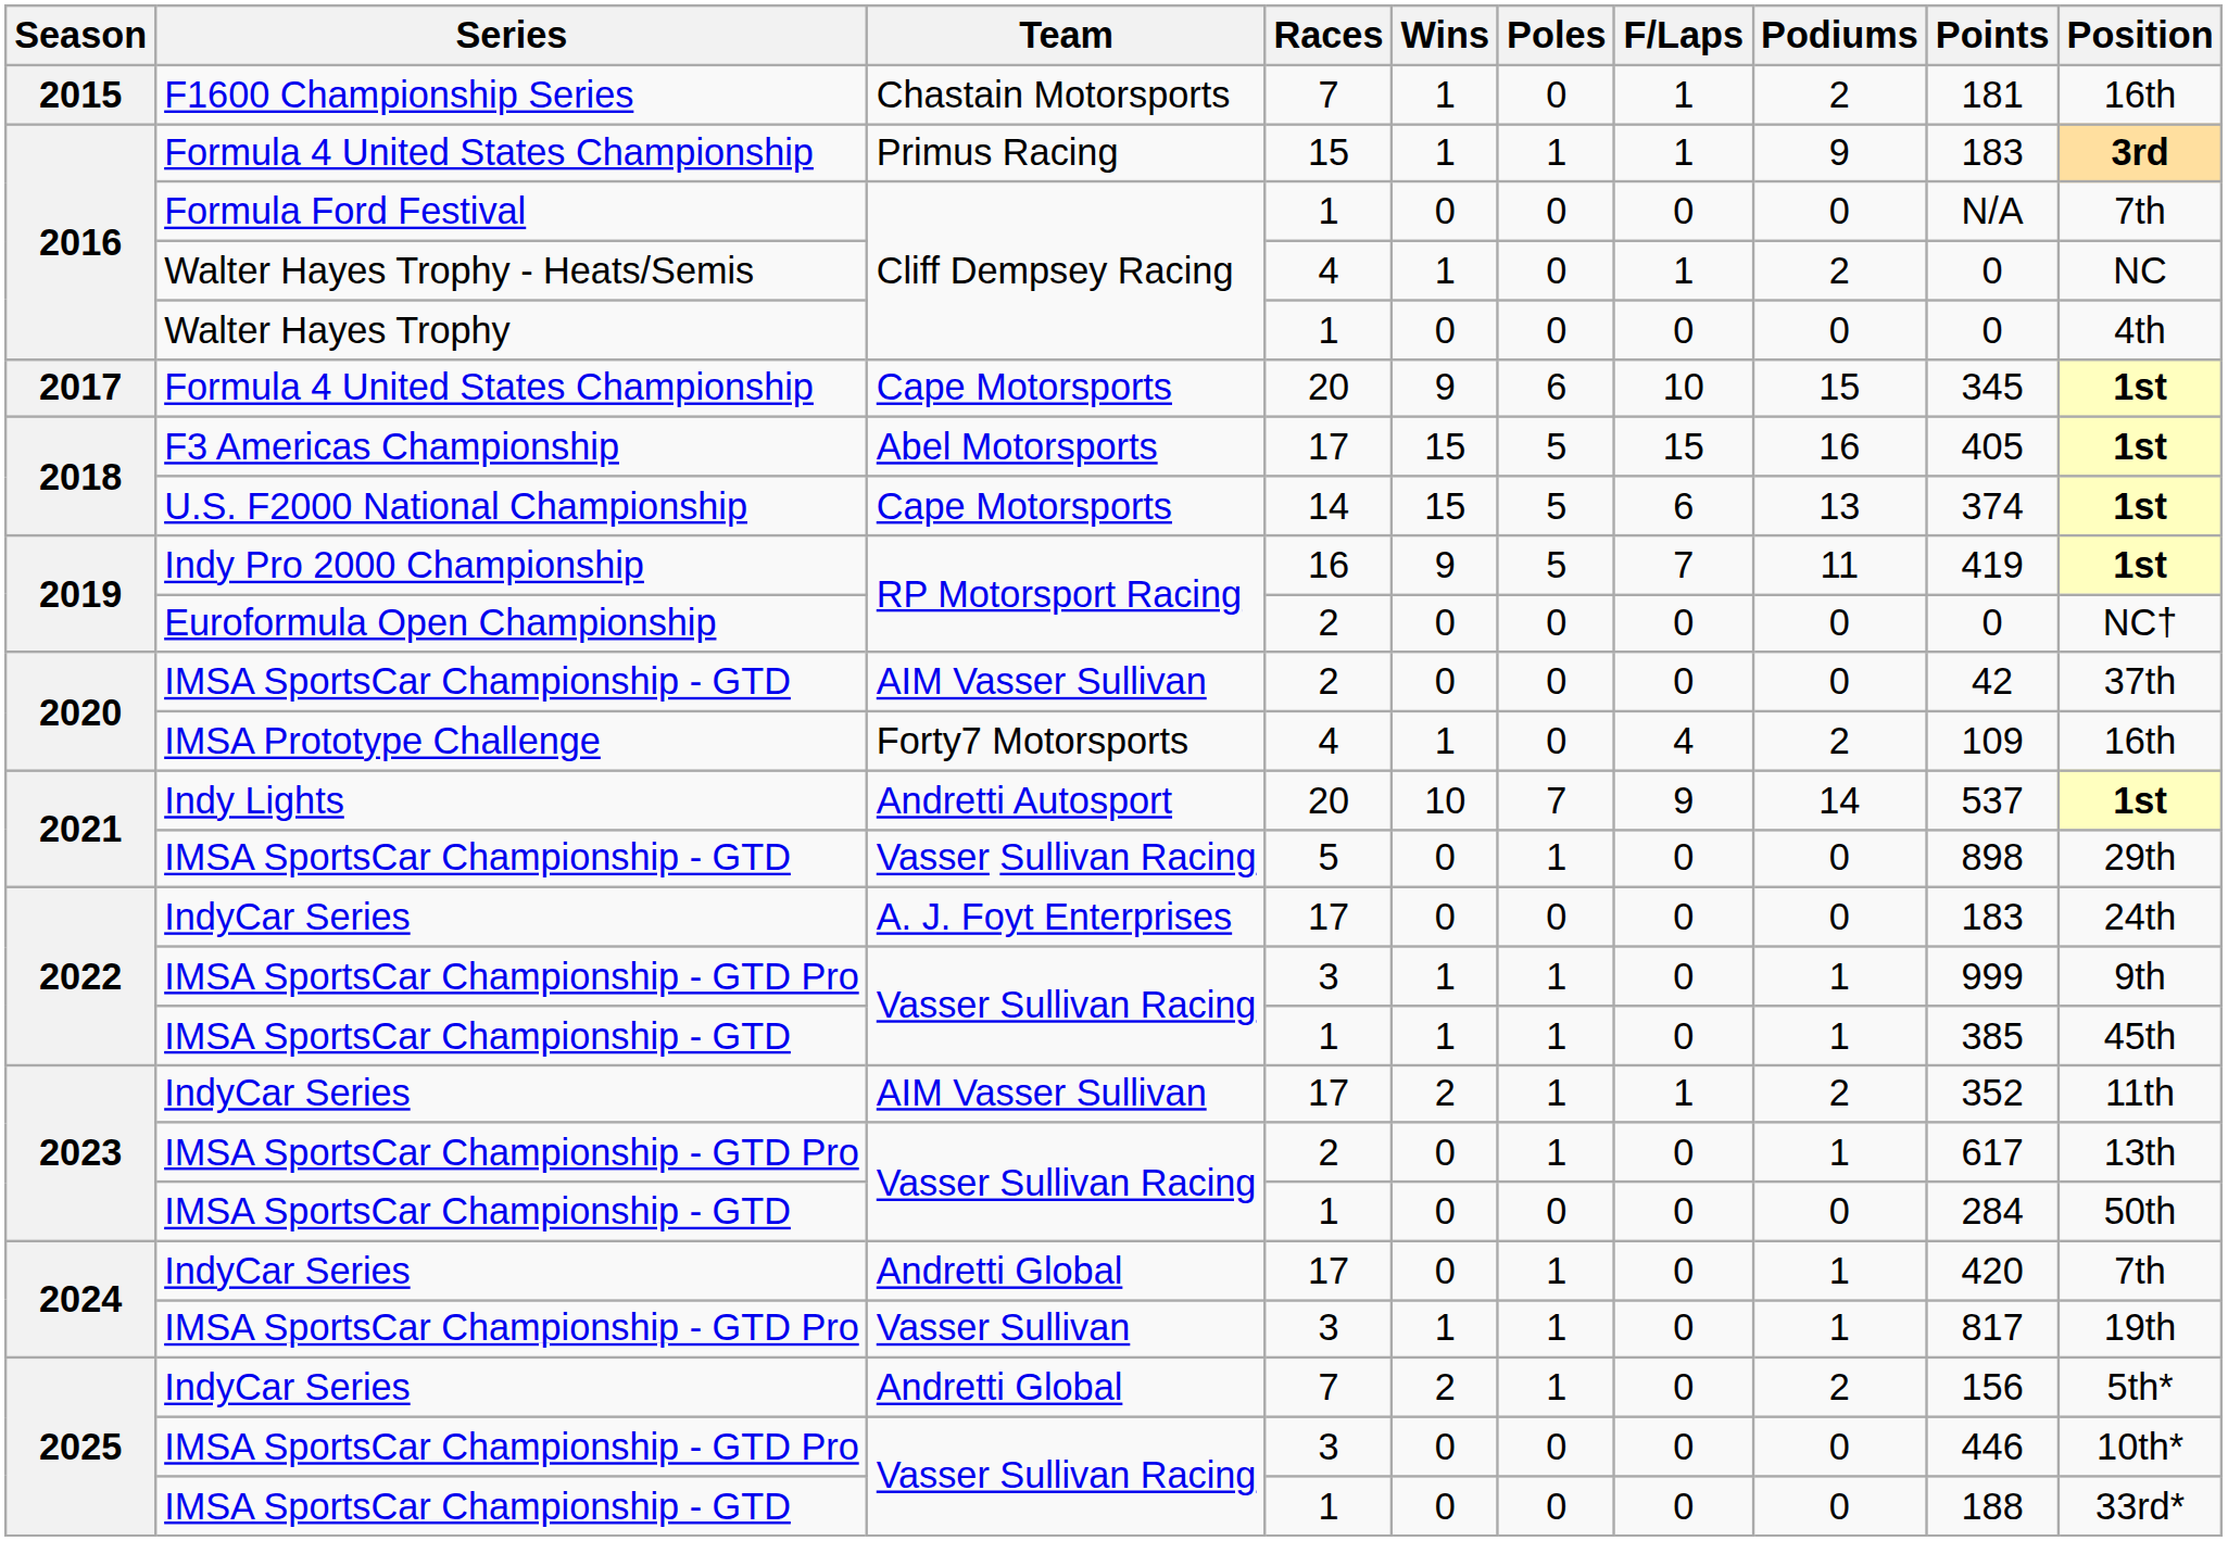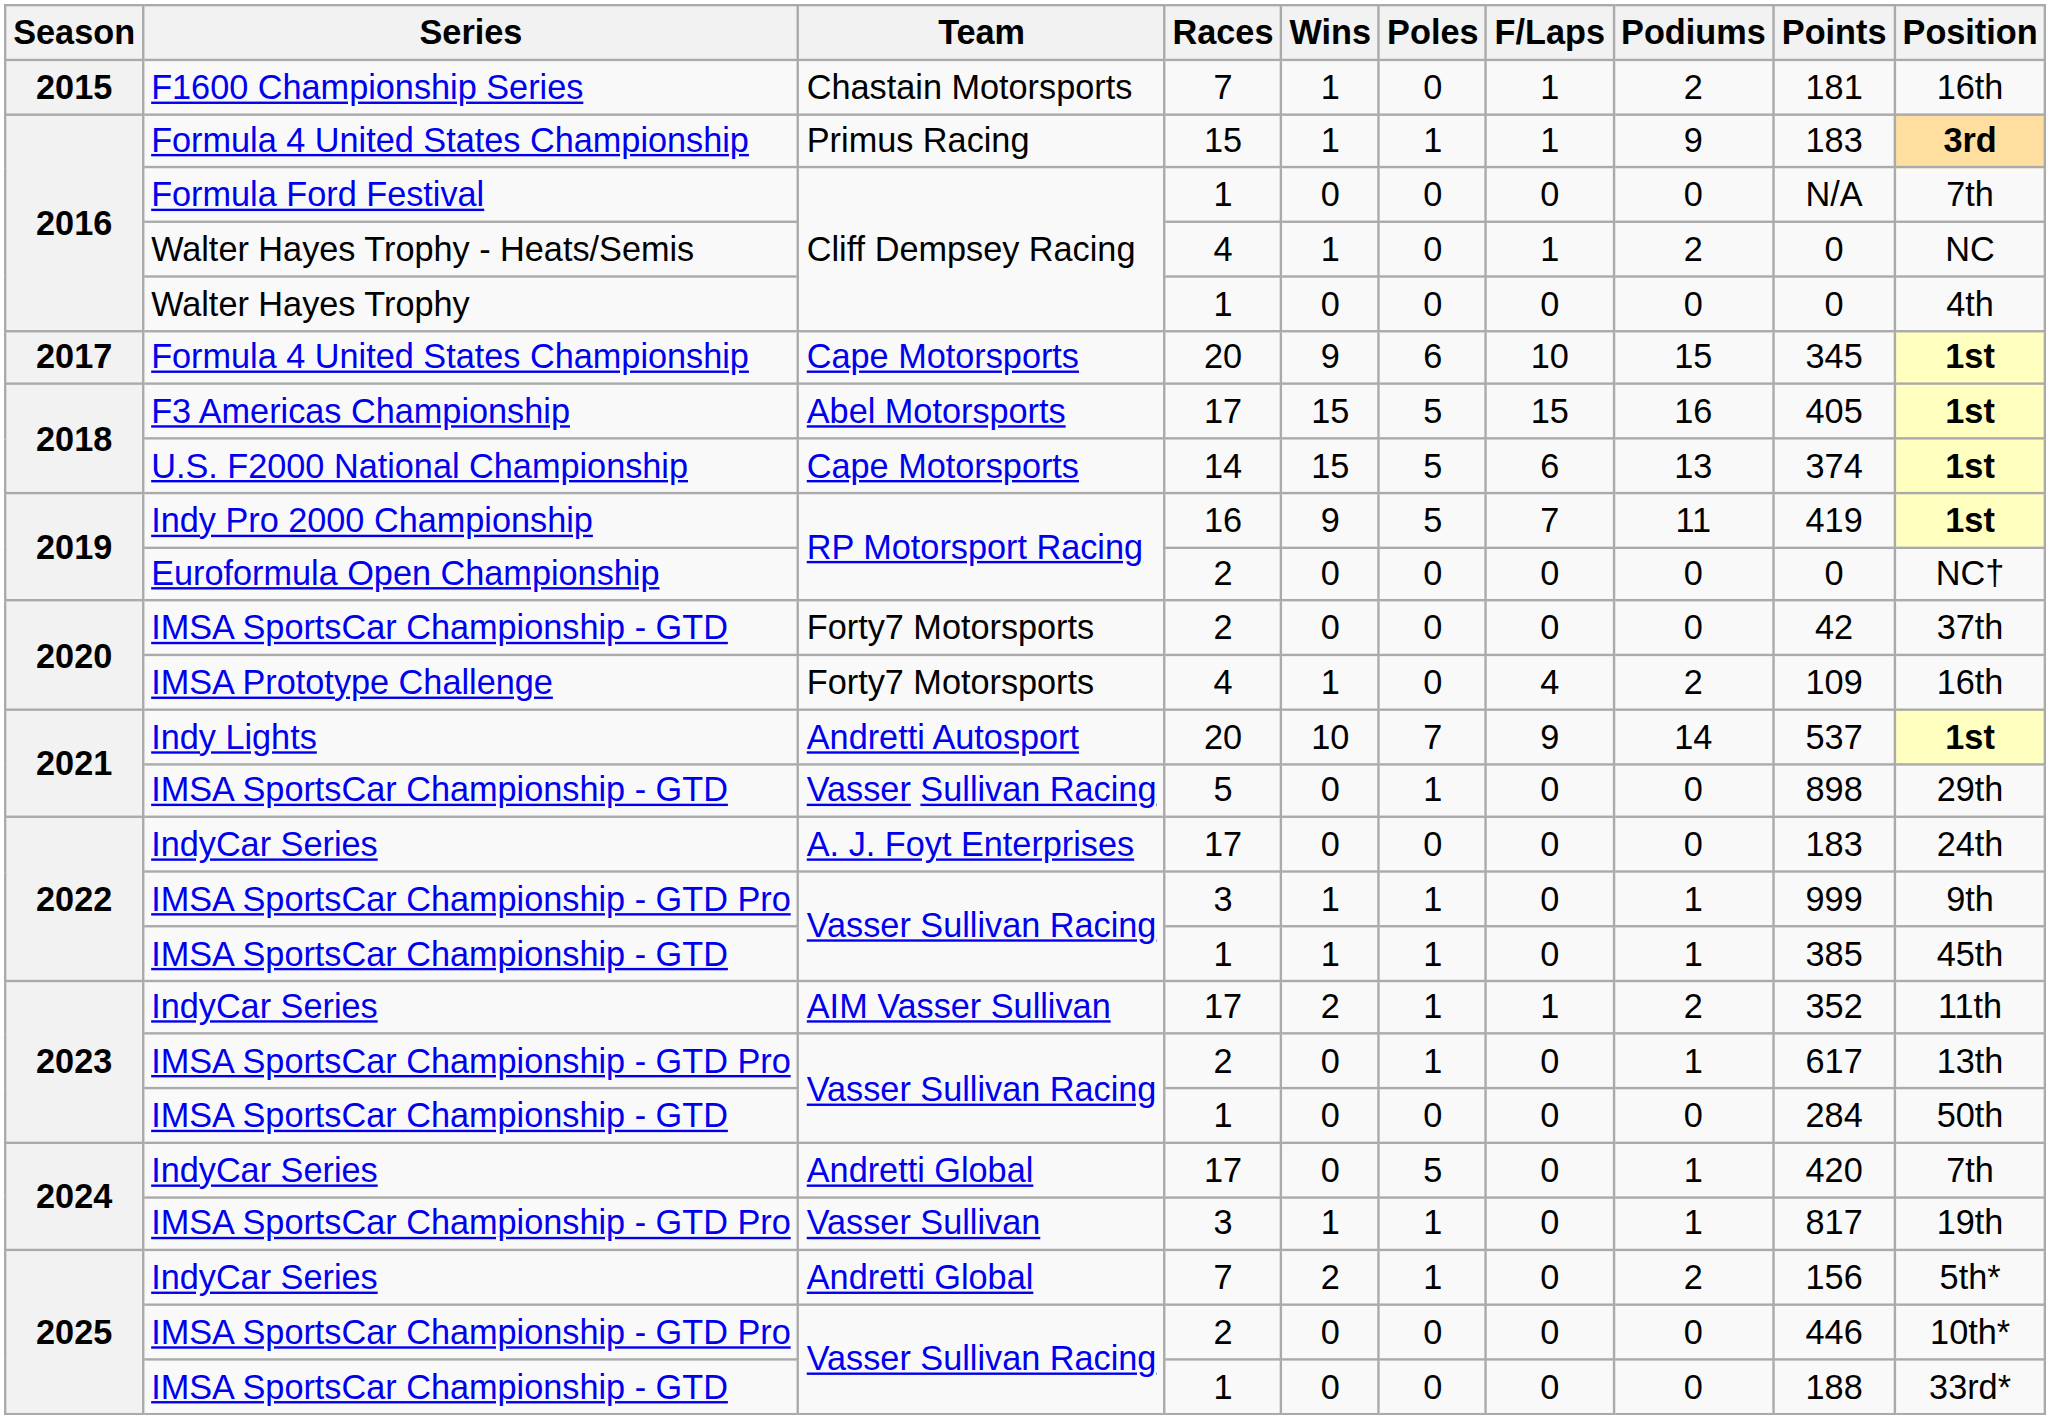 <table class="wikitable" style="font-size: 90%; text-align:center">
 <tr>
 <th>Season</th>
 <th>Series</th>
 <th>Team</th>
 <th>Races</th>
 <th>Wins</th>
 <th>Poles</th>
 <th>F/Laps</th>
 <th>Podiums</th>
 <th>Points</th>
 <th>Position</th>
 </tr>
 <tr>
 <th>2015</th>
 <td align=left><a href='#'>F1600 Championship Series</a></td>
 <td align=left>Chastain Motorsports</td>
 <td>7</td>
 <td>1</td>
 <td>0</td>
 <td>1</td>
 <td>2</td>
 <td>181</td>
 <td>16th</td>
 </tr>
 <tr>
 <th rowspan=4>2016</th>
 <td align=left nowrap><a href='#'>Formula 4 United States Championship</a></td>
 <td align=left>Primus Racing</td>
 <td>15</td>
 <td>1</td>
 <td>1</td>
 <td>1</td>
 <td>9</td>
 <td>183</td>
 <td style="background:#FFDF9F;"><strong>3rd</strong></td>
 </tr>
 <tr>
 <td align=left><a href='#'>Formula Ford Festival</a></td>
 <td align=left rowspan=3 nowrap>Cliff Dempsey Racing</td>
 <td>1</td>
 <td>0</td>
 <td>0</td>
 <td>0</td>
 <td>0</td>
 <td>N/A</td>
 <td>7th</td>
 </tr>
 <tr>
 <td align=left>Walter Hayes Trophy - Heats/Semis</td>
 <td>4</td>
 <td>1</td>
 <td>0</td>
 <td>1</td>
 <td>2</td>
 <td>0</td>
 <td>NC</td>
 </tr>
 <tr>
 <td align=left>Walter Hayes Trophy</td>
 <td>1</td>
 <td>0</td>
 <td>0</td>
 <td>0</td>
 <td>0</td>
 <td>0</td>
 <td>4th</td>
 </tr>
 <tr>
 <th>2017</th>
 <td align=left><a href='#'>Formula 4 United States Championship</a></td>
 <td align=left><a href='#'>Cape Motorsports</a></td>
 <td>20</td>
 <td>9</td>
 <td>6</td>
 <td>10</td>
 <td>15</td>
 <td>345</td>
 <td style="background:#FFFFBF;"><strong>1st</strong></td>
 </tr>
 <tr>
 <th rowspan=2>2018</th>
 <td align=left><a href='#'>F3 Americas Championship</a></td>
 <td align=left><a href='#'>Abel Motorsports</a></td>
 <td>17</td>
 <td>15</td>
 <td>5</td>
 <td>15</td>
 <td>16</td>
 <td>405</td>
 <td style="background:#FFFFBF;"><strong>1st</strong></td>
 </tr>
 <tr>
 <td align=left><a href='#'>U.S. F2000 National Championship</a></td>
 <td align=left><a href='#'>Cape Motorsports</a></td>
 <td>14</td>
 <td>15</td>
 <td>5</td>
 <td>6</td>
 <td>13</td>
 <td>374</td>
 <td style="background:#FFFFBF;"><strong>1st</strong></td>
 </tr>
 <tr>
 <th rowspan=2>2019</th>
 <td align=left><a href='#'>Indy Pro 2000 Championship</a></td>
 <td align=left rowspan=2><a href='#'>RP Motorsport Racing</a></td>
 <td>16</td>
 <td>9</td>
 <td>5</td>
 <td>7</td>
 <td>11</td>
 <td>419</td>
 <td style="background:#FFFFBF;"><strong>1st</strong></td>
 </tr>
 <tr>
 <td align=left><a href='#'>Euroformula Open Championship</a></td>
 <td>2</td>
 <td>0</td>
 <td>0</td>
 <td>0</td>
 <td>0</td>
 <td>0</td>
 <td>NC†</td>
 </tr>
 <tr>
 <th rowspan=2>2020</th>
 <td align=left><a href='#'>IMSA SportsCar Championship - GTD</a></td>
-<td align=left><a href='#'>AIM Vasser Sullivan</a></td>
+<td align=left>Forty7 Motorsports</td>
 <td>2</td>
 <td>0</td>
 <td>0</td>
 <td>0</td>
 <td>0</td>
 <td>42</td>
 <td>37th</td>
 </tr>
 <tr>
 <td align=left><a href='#'>IMSA Prototype Challenge</a></td>
 <td align=left>Forty7 Motorsports</td>
 <td>4</td>
 <td>1</td>
 <td>0</td>
 <td>4</td>
 <td>2</td>
 <td>109</td>
 <td>16th</td>
 </tr>
 <tr>
 <th rowspan=2>2021</th>
 <td align=left><a href='#'>Indy Lights</a></td>
 <td align=left><a href='#'>Andretti Autosport</a></td>
 <td>20</td>
 <td>10</td>
 <td>7</td>
 <td>9</td>
 <td>14</td>
 <td>537</td>
 <td style="background:#FFFFBF;"><strong>1st</strong></td>
 </tr>
 <tr>
 <td align=left><a href='#'>IMSA SportsCar Championship - GTD</a></td>
 <td align=left><a href='#'>Vasser</a> <a href='#'>Sullivan Racing</a></td>
 <td>5</td>
 <td>0</td>
 <td>1</td>
 <td>0</td>
 <td>0</td>
 <td>898</td>
 <td>29th</td>
 </tr>
 <tr>
 <th rowspan="3">2022</th>
 <td align=left><a href='#'>IndyCar Series</a></td>
 <td align=left><a href='#'>A. J. Foyt Enterprises</a></td>
 <td>17</td>
 <td>0</td>
 <td>0</td>
 <td>0</td>
 <td>0</td>
 <td>183</td>
 <td>24th</td>
 </tr>
 <tr>
 <td align=left><a href='#'>IMSA SportsCar Championship - GTD Pro</a></td>
 <td rowspan="2" align="left"><a href='#'>Vasser Sullivan Racing</a></td>
 <td>3</td>
 <td>1</td>
 <td>1</td>
 <td>0</td>
 <td>1</td>
 <td>999</td>
 <td>9th</td>
 </tr>
 <tr>
 <td align=left><a href='#'>IMSA SportsCar Championship - GTD</a></td>
 <td>1</td>
 <td>1</td>
 <td>1</td>
 <td>0</td>
 <td>1</td>
 <td>385</td>
 <td>45th</td>
 </tr>
 <tr>
 <th rowspan="3">2023</th>
 <td align=left><a href='#'>IndyCar Series</a></td>
 <td align=left><a href='#'>AIM Vasser Sullivan</a></td>
 <td>17</td>
 <td>2</td>
 <td>1</td>
 <td>1</td>
 <td>2</td>
 <td>352</td>
 <td>11th</td>
 </tr>
 <tr>
 <td align=left><a href='#'>IMSA SportsCar Championship - GTD Pro</a></td>
 <td rowspan="2" align=left><a href='#'>Vasser Sullivan Racing</a></td>
 <td>2</td>
 <td>0</td>
 <td>1</td>
 <td>0</td>
 <td>1</td>
 <td>617</td>
 <td>13th</td>
 </tr>
 <tr>
 <td align="left"><a href='#'>IMSA SportsCar Championship - GTD</a></td>
 <td>1</td>
 <td>0</td>
 <td>0</td>
 <td>0</td>
 <td>0</td>
 <td>284</td>
 <td>50th</td>
 </tr>
 <tr>
 <th rowspan=2>2024</th>
 <td align=left><a href='#'>IndyCar Series</a></td>
 <td align=left><a href='#'>Andretti Global</a></td>
 <td>17</td>
 <td>0</td>
-<td>1</td>
+<td>5</td>
 <td>0</td>
 <td>1</td>
 <td>420</td>
 <td>7th</td>
 </tr>
 <tr>
 <td align=left><a href='#'>IMSA SportsCar Championship - GTD Pro</a></td>
 <td align=left><a href='#'>Vasser Sullivan</a></td>
 <td>3</td>
 <td>1</td>
 <td>1</td>
 <td>0</td>
 <td>1</td>
 <td>817</td>
 <td>19th</td>
 </tr>
 <tr>
 <th rowspan="3">2025</th>
 <td align=left><a href='#'>IndyCar Series</a></td>
 <td align=left><a href='#'>Andretti Global</a></td>
 <td>7</td>
 <td>2</td>
 <td>1</td>
 <td>0</td>
 <td>2</td>
 <td>156</td>
 <td>5th*</td>
 </tr>
 <tr>
 <td align="left"><a href='#'>IMSA SportsCar Championship - GTD Pro</a></td>
 <td rowspan="2" align="left"><a href='#'>Vasser Sullivan Racing</a></td>
-<td>3</td>
+<td>2</td>
 <td>0</td>
 <td>0</td>
 <td>0</td>
 <td>0</td>
 <td>446</td>
 <td>10th*</td>
 </tr>
 <tr>
 <td align=left><a href='#'>IMSA SportsCar Championship - GTD</a></td>
 <td>1</td>
 <td>0</td>
 <td>0</td>
 <td>0</td>
 <td>0</td>
 <td>188</td>
 <td>33rd*</td>
 </tr>
 </table>
